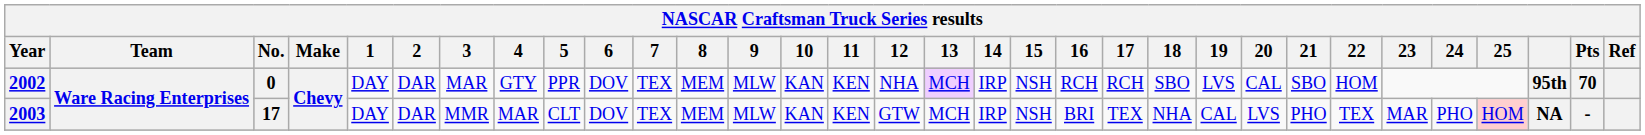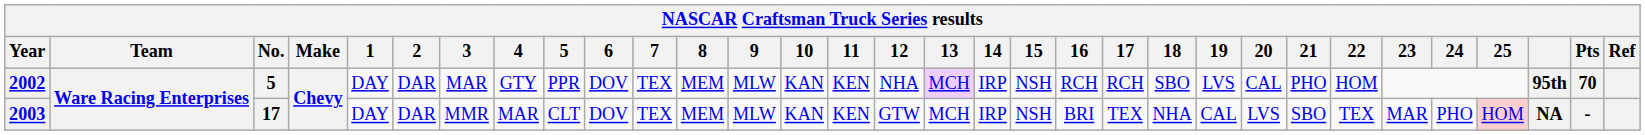 <table class="wikitable" style="text-align:center; font-size:75%">
 <tr>
 <th colspan=45><a href='#'>NASCAR</a> <a href='#'>Craftsman Truck Series</a> results</th>
 </tr>
 <tr>
 <th>Year</th>
 <th>Team</th>
 <th>No.</th>
 <th>Make</th>
 <th>1</th>
 <th>2</th>
 <th>3</th>
 <th>4</th>
 <th>5</th>
 <th>6</th>
 <th>7</th>
 <th>8</th>
 <th>9</th>
 <th>10</th>
 <th>11</th>
 <th>12</th>
 <th>13</th>
 <th>14</th>
 <th>15</th>
 <th>16</th>
 <th>17</th>
 <th>18</th>
 <th>19</th>
 <th>20</th>
 <th>21</th>
 <th>22</th>
 <th>23</th>
 <th>24</th>
 <th>25</th>
 <th></th>
 <th>Pts</th>
 <th>Ref</th>
 </tr>
 <tr>
 <th><a href='#'>2002</a></th>
 <th rowspan=2><a href='#'>Ware Racing Enterprises</a></th>
-<th>0</th>
+<th>5</th>
 <th rowspan=2><a href='#'>Chevy</a></th>
 <td><a href='#'>DAY</a></td>
 <td><a href='#'>DAR</a></td>
 <td><a href='#'>MAR</a></td>
 <td><a href='#'>GTY</a></td>
 <td><a href='#'>PPR</a></td>
 <td><a href='#'>DOV</a></td>
 <td><a href='#'>TEX</a></td>
 <td><a href='#'>MEM</a></td>
 <td><a href='#'>MLW</a></td>
 <td><a href='#'>KAN</a></td>
 <td><a href='#'>KEN</a></td>
 <td><a href='#'>NHA</a></td>
 <td style="background:#EFCFFF;"><a href='#'>MCH</a><br></td>
 <td><a href='#'>IRP</a></td>
 <td><a href='#'>NSH</a></td>
 <td><a href='#'>RCH</a></td>
 <td><a href='#'>RCH</a></td>
 <td><a href='#'>SBO</a></td>
 <td><a href='#'>LVS</a></td>
 <td><a href='#'>CAL</a></td>
-<td><a href='#'>SBO</a></td>
+<td><a href='#'>PHO</a></td>
 <td><a href='#'>HOM</a></td>
 <td colspan=3></td>
 <th>95th</th>
 <th>70</th>
 <th></th>
 </tr>
 <tr>
 <th><a href='#'>2003</a></th>
 <th>17</th>
 <td><a href='#'>DAY</a></td>
 <td><a href='#'>DAR</a></td>
 <td><a href='#'>MMR</a></td>
 <td><a href='#'>MAR</a></td>
 <td><a href='#'>CLT</a></td>
 <td><a href='#'>DOV</a></td>
 <td><a href='#'>TEX</a></td>
 <td><a href='#'>MEM</a></td>
 <td><a href='#'>MLW</a></td>
 <td><a href='#'>KAN</a></td>
 <td><a href='#'>KEN</a></td>
 <td><a href='#'>GTW</a></td>
 <td><a href='#'>MCH</a></td>
 <td><a href='#'>IRP</a></td>
 <td><a href='#'>NSH</a></td>
 <td><a href='#'>BRI</a></td>
 <td><a href='#'>TEX</a></td>
 <td><a href='#'>NHA</a></td>
 <td><a href='#'>CAL</a></td>
 <td><a href='#'>LVS</a></td>
-<td><a href='#'>PHO</a></td>
+<td><a href='#'>SBO</a></td>
 <td><a href='#'>TEX</a></td>
 <td><a href='#'>MAR</a></td>
 <td><a href='#'>PHO</a></td>
 <td style="background:#FFCFCF;"><a href='#'>HOM</a><br></td>
 <th>NA</th>
 <th>-</th>
 <th></th>
 </tr>
 </table>
